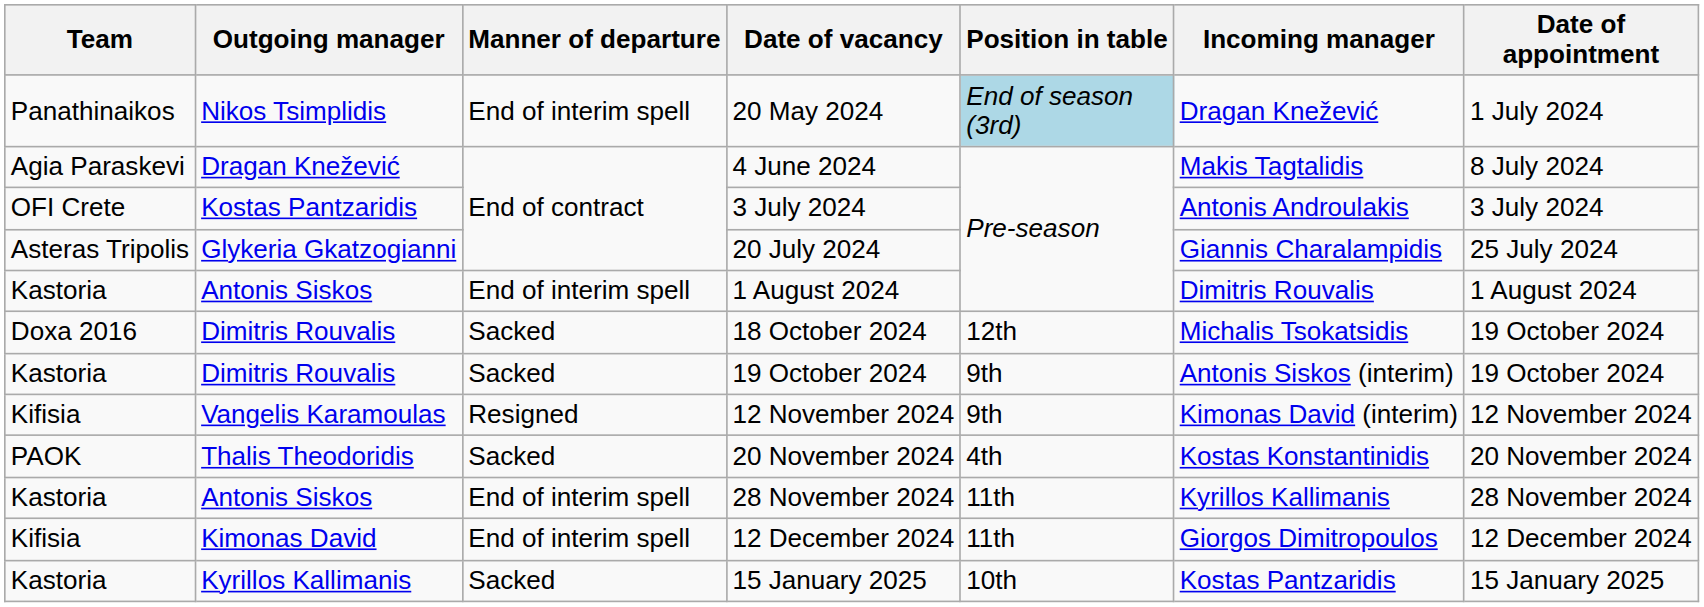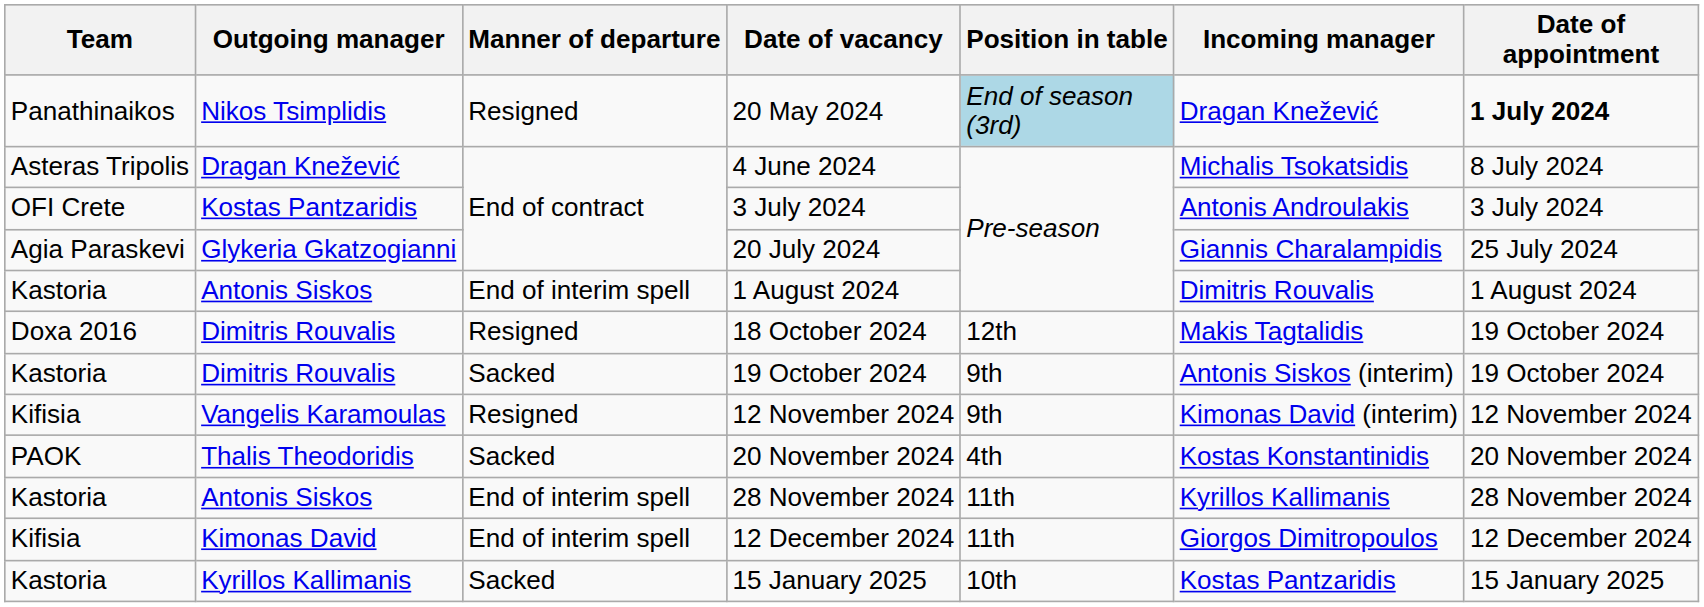 <table class="wikitable sortable">
 <tr>
 <th>Team</th>
 <th>Outgoing manager</th>
 <th>Manner of departure</th>
 <th>Date of vacancy</th>
 <th>Position in table</th>
 <th>Incoming manager</th>
 <th>Date of<br>appointment</th>
 </tr>
 <tr>
 <td>Panathinaikos</td>
 <td> <a href='#'>Nikos Tsimplidis</a></td>
-<td>End of interim spell</td>
+<td>Resigned</td>
 <td>20 May 2024</td>
 <td style="background: lightblue;"><em>End of season<br>(3rd)</em></td>
 <td> <a href='#'>Dragan Knežević</a></td>
-<td>1 July 2024</td>
+<td><strong>1 July 2024</strong></td>
 </tr>
 <tr>
-<td>Agia Paraskevi</td>
+<td>Asteras Tripolis</td>
 <td> <a href='#'>Dragan Knežević</a></td>
 <td rowspan=3>End of contract</td>
 <td>4 June 2024</td>
 <td rowspan=4><em>Pre-season</em></td>
-<td> <a href='#'>Makis Tagtalidis</a></td>
+<td> <a href='#'>Michalis Tsokatsidis</a></td>
 <td>8 July 2024</td>
 </tr>
 <tr>
 <td>OFI Crete</td>
 <td> <a href='#'>Kostas Pantzaridis</a></td>
 <td>3 July 2024</td>
 <td> <a href='#'>Antonis Androulakis</a></td>
 <td>3 July 2024</td>
 </tr>
 <tr>
-<td>Asteras Tripolis</td>
+<td>Agia Paraskevi</td>
 <td> <a href='#'>Glykeria Gkatzogianni</a></td>
 <td>20 July 2024</td>
 <td> <a href='#'>Giannis Charalampidis</a></td>
 <td>25 July 2024</td>
 </tr>
 <tr>
 <td>Kastoria</td>
 <td> <a href='#'>Antonis Siskos</a></td>
 <td>End of interim spell</td>
 <td>1 August 2024</td>
 <td> <a href='#'>Dimitris Rouvalis</a></td>
 <td>1 August 2024</td>
 </tr>
 <tr>
 <td>Doxa 2016</td>
 <td> <a href='#'>Dimitris Rouvalis</a></td>
-<td>Sacked</td>
+<td>Resigned</td>
 <td>18 October 2024</td>
 <td>12th</td>
-<td> <a href='#'>Michalis Tsokatsidis</a></td>
+<td> <a href='#'>Makis Tagtalidis</a></td>
 <td>19 October 2024</td>
 </tr>
 <tr>
 <td>Kastoria</td>
 <td> <a href='#'>Dimitris Rouvalis</a></td>
 <td>Sacked</td>
 <td>19 October 2024</td>
 <td>9th</td>
 <td> <a href='#'>Antonis Siskos</a> (interim)</td>
 <td>19 October 2024</td>
 </tr>
 <tr>
 <td>Kifisia</td>
 <td> <a href='#'>Vangelis Karamoulas</a></td>
 <td>Resigned</td>
 <td>12 November 2024</td>
 <td>9th</td>
 <td> <a href='#'>Kimonas David</a> (interim)</td>
 <td>12 November 2024</td>
 </tr>
 <tr>
 <td>PAOK</td>
 <td> <a href='#'>Thalis Theodoridis</a></td>
 <td>Sacked</td>
 <td>20 November 2024</td>
 <td>4th</td>
 <td> <a href='#'>Kostas Konstantinidis</a></td>
 <td>20 November 2024</td>
 </tr>
 <tr>
 <td>Kastoria</td>
 <td> <a href='#'>Antonis Siskos</a></td>
 <td>End of interim spell</td>
 <td>28 November 2024</td>
 <td>11th</td>
 <td> <a href='#'>Kyrillos Kallimanis</a></td>
 <td>28 November 2024</td>
 </tr>
 <tr>
 <td>Kifisia</td>
 <td> <a href='#'>Kimonas David</a></td>
 <td>End of interim spell</td>
 <td>12 December 2024</td>
 <td>11th</td>
 <td> <a href='#'>Giorgos Dimitropoulos</a></td>
 <td>12 December 2024</td>
 </tr>
 <tr>
 <td>Kastoria</td>
 <td> <a href='#'>Kyrillos Kallimanis</a></td>
 <td>Sacked</td>
 <td>15 January 2025</td>
 <td>10th</td>
 <td> <a href='#'>Kostas Pantzaridis</a></td>
 <td>15 January 2025</td>
 </tr>
 </table>
